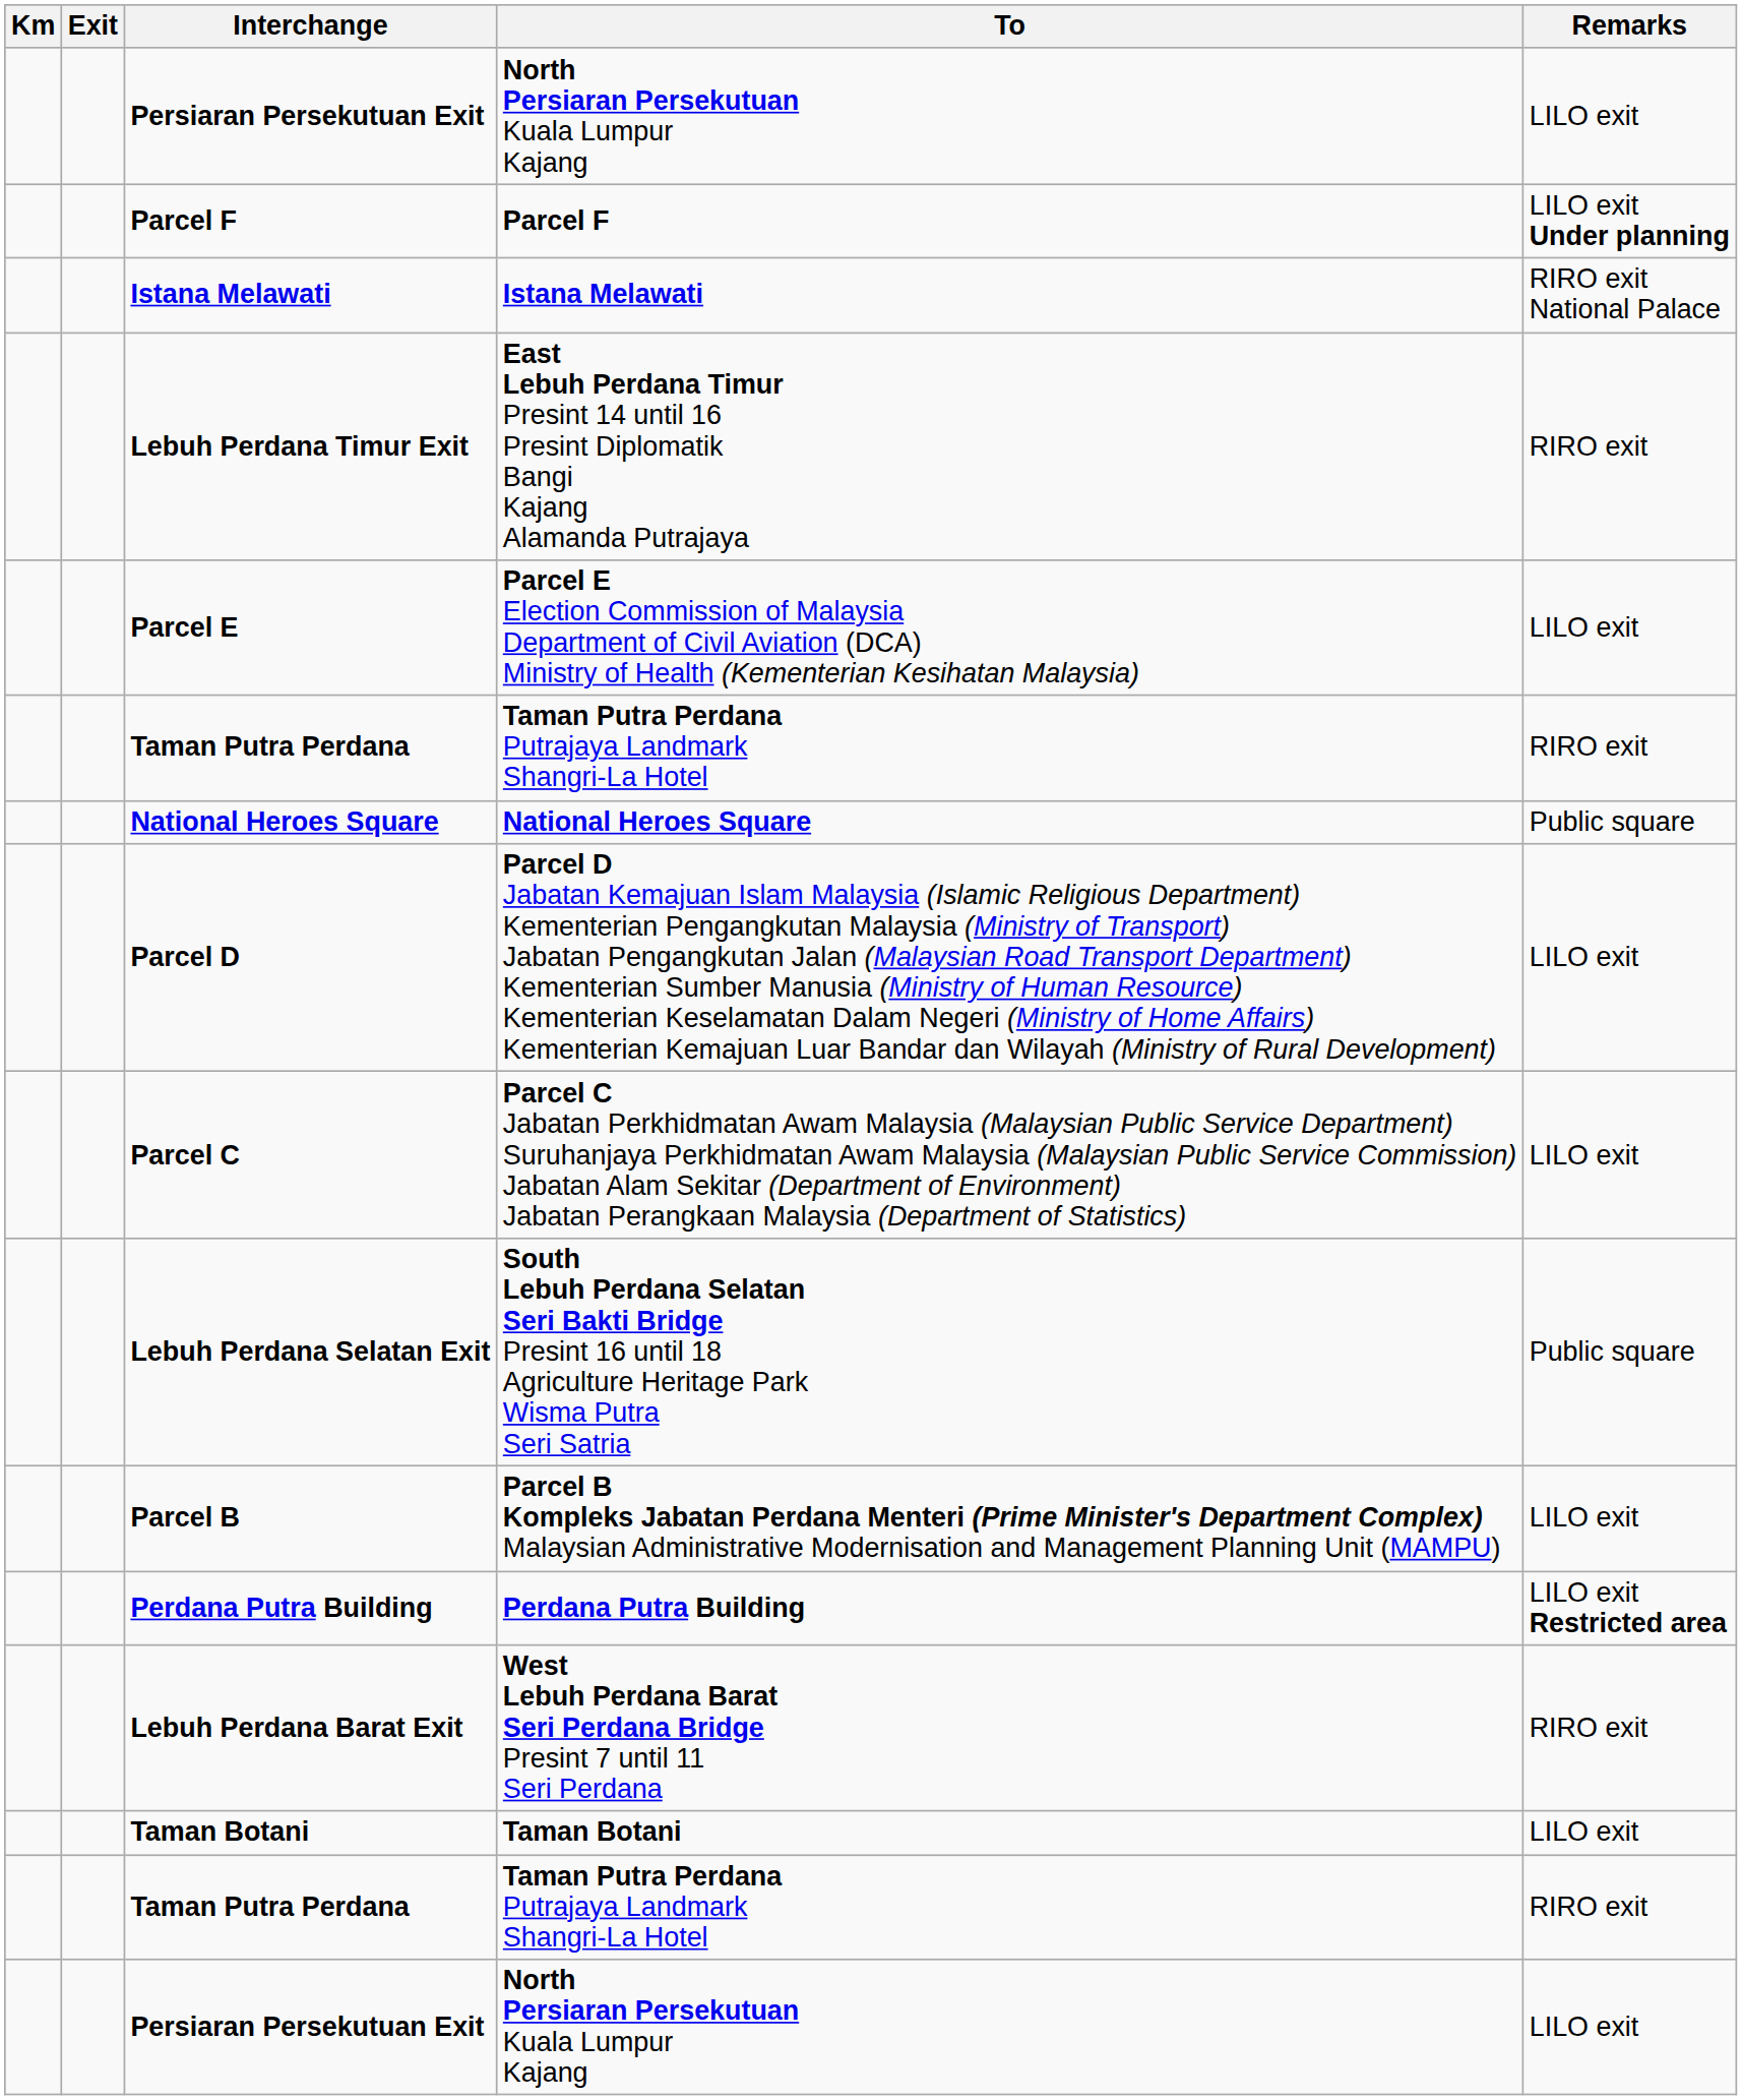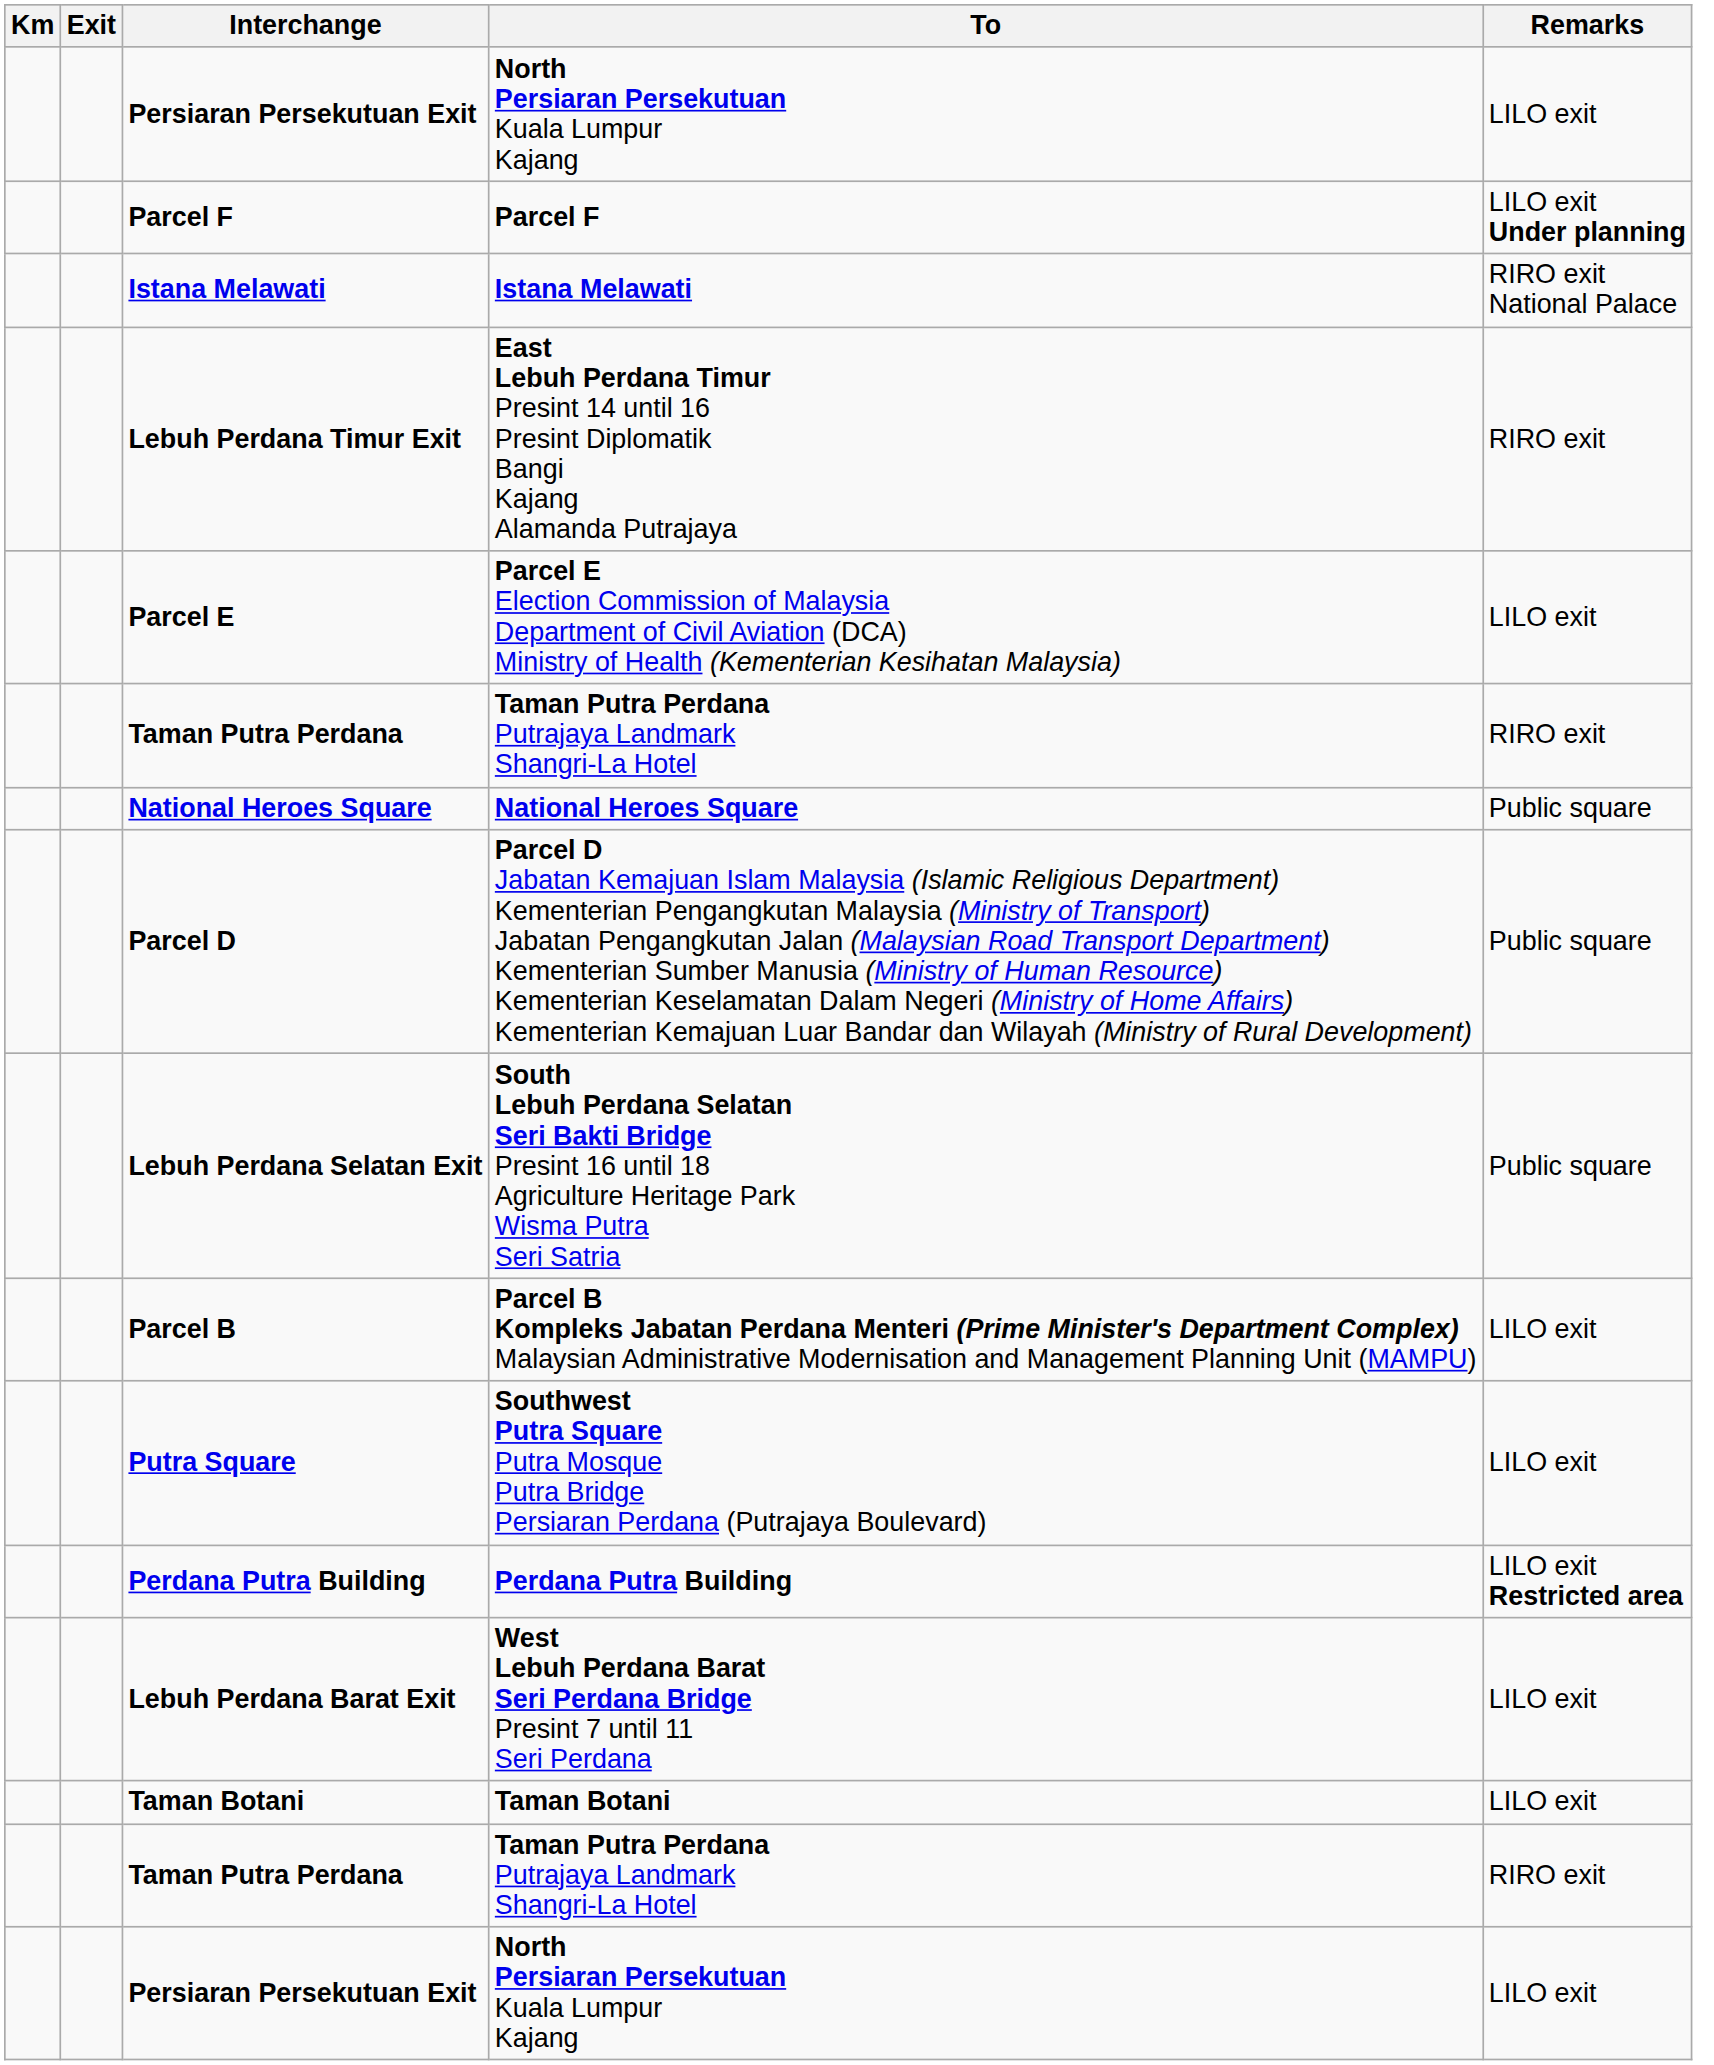 <table class="wikitable">
 <tr>
 <th>Km</th>
 <th>Exit</th>
 <th>Interchange</th>
 <th>To</th>
 <th>Remarks</th>
 </tr>
 <tr>
 <td></td>
 <td></td>
 <td><strong>Persiaran Persekutuan Exit</strong></td>
 <td><strong>North</strong><br><strong><a href='#'>Persiaran Persekutuan</a></strong><br>Kuala Lumpur<br>Kajang</td>
 <td>LILO exit</td>
 </tr>
 <tr>
 <td></td>
 <td></td>
 <td><strong>Parcel F</strong></td>
 <td><strong>Parcel F</strong></td>
 <td>LILO exit<br><strong>Under planning</strong></td>
 </tr>
 <tr>
 <td></td>
 <td></td>
 <td><strong><a href='#'>Istana Melawati</a></strong></td>
 <td><strong><a href='#'>Istana Melawati</a></strong></td>
 <td>RIRO exit<br>National Palace</td>
 </tr>
 <tr>
 <td></td>
 <td></td>
 <td><strong>Lebuh Perdana Timur Exit</strong></td>
 <td><strong>East</strong><br><strong>Lebuh Perdana Timur</strong><br>Presint 14 until 16<br>Presint Diplomatik<br>Bangi<br>Kajang<br>Alamanda Putrajaya</td>
 <td>RIRO exit</td>
 </tr>
 <tr>
 <td></td>
 <td></td>
 <td><strong>Parcel E</strong></td>
 <td><strong>Parcel E</strong><br><a href='#'>Election Commission of Malaysia</a><br><a href='#'>Department of Civil Aviation</a> (DCA)<br><a href='#'>Ministry of Health</a> <em>(Kementerian Kesihatan Malaysia)</em></td>
 <td>LILO exit</td>
 </tr>
 <tr>
 <td></td>
 <td></td>
 <td><strong>Taman Putra Perdana</strong></td>
 <td><strong>Taman Putra Perdana</strong><br><a href='#'>Putrajaya Landmark</a><br><a href='#'>Shangri-La Hotel</a><br> </td>
 <td>RIRO exit</td>
 </tr>
 <tr>
 <td></td>
 <td></td>
 <td><strong><a href='#'>National Heroes Square</a></strong></td>
 <td><strong><a href='#'>National Heroes Square</a></strong></td>
 <td>Public square</td>
 </tr>
 <tr>
 <td></td>
 <td></td>
 <td><strong>Parcel D</strong></td>
 <td><strong>Parcel D</strong><br> <a href='#'>Jabatan Kemajuan Islam Malaysia</a> <em>(Islamic Religious Department)</em><br>Kementerian Pengangkutan Malaysia <em>(<a href='#'>Ministry of Transport</a>)</em><br>Jabatan Pengangkutan Jalan <em>(<a href='#'>Malaysian Road Transport Department</a>)</em><br>Kementerian Sumber Manusia <em>(<a href='#'>Ministry of Human Resource</a>)</em><br>Kementerian Keselamatan Dalam Negeri <em>(<a href='#'>Ministry of Home Affairs</a>)</em><br>Kementerian Kemajuan Luar Bandar dan Wilayah <em>(Ministry of Rural Development)</em></td>
-<td>LILO exit</td>
-</tr>
-<tr>
-<td></td>
-<td></td>
-<td><strong>Parcel C</strong></td>
-<td><strong>Parcel C</strong><br>Jabatan Perkhidmatan Awam Malaysia <em>(Malaysian Public Service Department)</em><br>Suruhanjaya Perkhidmatan Awam Malaysia <em>(Malaysian Public Service Commission)</em><br>Jabatan Alam Sekitar <em>(Department of Environment)</em><br>Jabatan Perangkaan Malaysia <em>(Department of Statistics)</em></td>
-<td>LILO exit</td>
+<td>Public square</td>
 </tr>
 <tr>
 <td></td>
 <td></td>
 <td><strong>Lebuh Perdana Selatan Exit</strong></td>
 <td><strong>South</strong><br><strong>Lebuh Perdana Selatan</strong><br><strong><a href='#'>Seri Bakti Bridge</a></strong><br>Presint 16 until 18<br>Agriculture Heritage Park<br><a href='#'>Wisma Putra</a><br><a href='#'>Seri Satria</a></td>
 <td>Public square</td>
 </tr>
 <tr>
 <td></td>
 <td></td>
 <td><strong>Parcel B</strong></td>
 <td><strong>Parcel B</strong><br><strong>Kompleks Jabatan Perdana Menteri</strong> <strong><em>(Prime Minister's Department Complex)</em></strong><br>Malaysian Administrative Modernisation and Management Planning Unit (<a href='#'>MAMPU</a>)</td>
 <td>LILO exit</td>
 </tr>
 <tr>
 <td></td>
 <td></td>
+<td><strong><a href='#'>Putra Square</a></strong></td>
+<td><strong>Southwest</strong><br><strong><a href='#'>Putra Square</a></strong><br><a href='#'>Putra Mosque</a><br><a href='#'>Putra Bridge</a><br><a href='#'>Persiaran Perdana</a> (Putrajaya Boulevard)<br> </td>
+<td>LILO exit</td>
+</tr>
+<tr>
+<td></td>
+<td></td>
 <td><strong><a href='#'>Perdana Putra</a> Building</strong></td>
 <td><strong><a href='#'>Perdana Putra</a> Building</strong></td>
 <td>LILO exit<br><strong><span>Restricted area</span></strong></td>
 </tr>
 <tr>
 <td></td>
 <td></td>
 <td><strong>Lebuh Perdana Barat Exit</strong></td>
 <td><strong>West</strong><br><strong>Lebuh Perdana Barat</strong><br><strong><a href='#'>Seri Perdana Bridge</a></strong><br>Presint 7 until 11<br><a href='#'>Seri Perdana</a></td>
-<td>RIRO exit</td>
+<td>LILO exit</td>
 </tr>
 <tr>
 <td></td>
 <td></td>
 <td><strong>Taman Botani</strong></td>
 <td><strong>Taman Botani</strong><br> </td>
 <td>LILO exit</td>
 </tr>
 <tr>
 <td></td>
 <td></td>
 <td><strong>Taman Putra Perdana</strong></td>
 <td><strong>Taman Putra Perdana</strong><br><a href='#'>Putrajaya Landmark</a><br><a href='#'>Shangri-La Hotel</a><br> </td>
 <td>RIRO exit</td>
 </tr>
 <tr>
 <td></td>
 <td></td>
 <td><strong>Persiaran Persekutuan Exit</strong></td>
 <td><strong>North</strong><br><strong><a href='#'>Persiaran Persekutuan</a></strong><br>Kuala Lumpur<br>Kajang</td>
 <td>LILO exit</td>
 </tr>
 </table>
